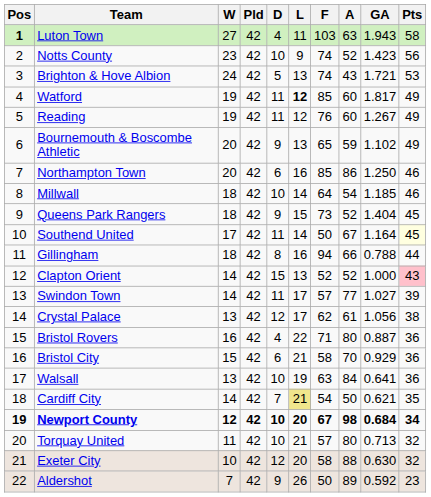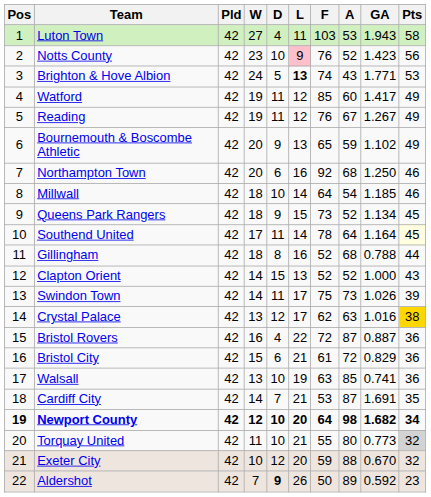 <table class="wikitable" style="text-align: center;">
 <tr>
 <th width=20>Pos</th>
 <th width=220>Team</th>
+<th width=20>Pld</th>
 <th width=20>W</th>
-<th width=20>Pld</th>
 <th width=20>D</th>
 <th width=20>L</th>
 <th width=20>F</th>
 <th width=20>A</th>
 <th width=30>GA</th>
 <th width=20>Pts</th>
 </tr>
 <tr style="background:#D0F0C0;">
-<td><strong>1</strong></td>
+<td>1</td>
 <td align="left"><a href='#'>Luton Town</a></td>
+<td>42</td>
 <td>27</td>
-<td>42</td>
 <td>4</td>
 <td>11</td>
 <td>103</td>
-<td>63</td>
+<td>53</td>
 <td>1.943</td>
 <td>58</td>
 </tr>
 <tr>
 <td>2</td>
 <td align="left"><a href='#'>Notts County</a></td>
+<td>42</td>
 <td>23</td>
-<td>42</td>
 <td>10</td>
-<td>9</td>
-<td>74</td>
+<td style="background: pink;">9</td>
+<td>76</td>
 <td>52</td>
 <td>1.423</td>
 <td>56</td>
 </tr>
 <tr>
 <td>3</td>
 <td align="left"><a href='#'>Brighton & Hove Albion</a></td>
+<td>42</td>
 <td>24</td>
-<td>42</td>
 <td>5</td>
-<td>13</td>
+<td><strong>13</strong></td>
 <td>74</td>
 <td>43</td>
-<td>1.721</td>
+<td>1.771</td>
 <td>53</td>
 </tr>
 <tr>
 <td>4</td>
 <td align="left"><a href='#'>Watford</a></td>
+<td>42</td>
 <td>19</td>
-<td>42</td>
 <td>11</td>
-<td><strong>12</strong></td>
+<td>12</td>
 <td>85</td>
 <td>60</td>
-<td>1.817</td>
+<td>1.417</td>
 <td>49</td>
 </tr>
 <tr>
 <td>5</td>
 <td align="left"><a href='#'>Reading</a></td>
+<td>42</td>
 <td>19</td>
-<td>42</td>
 <td>11</td>
 <td>12</td>
 <td>76</td>
-<td>60</td>
+<td>67</td>
 <td>1.267</td>
 <td>49</td>
 </tr>
 <tr>
 <td>6</td>
 <td align="left"><a href='#'>Bournemouth & Boscombe Athletic</a></td>
+<td>42</td>
 <td>20</td>
-<td>42</td>
 <td>9</td>
 <td>13</td>
 <td>65</td>
 <td>59</td>
 <td>1.102</td>
 <td>49</td>
 </tr>
 <tr>
 <td>7</td>
 <td align="left"><a href='#'>Northampton Town</a></td>
+<td>42</td>
 <td>20</td>
-<td>42</td>
 <td>6</td>
 <td>16</td>
-<td>85</td>
-<td>86</td>
+<td>92</td>
+<td>68</td>
 <td>1.250</td>
 <td>46</td>
 </tr>
 <tr>
 <td>8</td>
 <td align="left"><a href='#'>Millwall</a></td>
+<td>42</td>
 <td>18</td>
-<td>42</td>
 <td>10</td>
 <td>14</td>
 <td>64</td>
 <td>54</td>
 <td>1.185</td>
 <td>46</td>
 </tr>
 <tr>
 <td>9</td>
 <td align="left"><a href='#'>Queens Park Rangers</a></td>
+<td>42</td>
 <td>18</td>
-<td>42</td>
 <td>9</td>
 <td>15</td>
 <td>73</td>
 <td>52</td>
-<td>1.404</td>
+<td>1.134</td>
 <td>45</td>
 </tr>
 <tr>
 <td>10</td>
 <td align="left"><a href='#'>Southend United</a></td>
+<td>42</td>
 <td>17</td>
-<td>42</td>
 <td>11</td>
 <td>14</td>
-<td>50</td>
-<td>67</td>
+<td>78</td>
+<td>64</td>
 <td>1.164</td>
 <td style="background: lightyellow;">45</td>
 </tr>
 <tr>
 <td>11</td>
 <td align="left"><a href='#'>Gillingham</a></td>
+<td>42</td>
 <td>18</td>
-<td>42</td>
 <td>8</td>
 <td>16</td>
-<td>94</td>
-<td>66</td>
+<td>52</td>
+<td>68</td>
 <td>0.788</td>
 <td>44</td>
 </tr>
 <tr>
 <td>12</td>
 <td align="left"><a href='#'>Clapton Orient</a></td>
+<td>42</td>
 <td>14</td>
-<td>42</td>
 <td>15</td>
 <td>13</td>
 <td>52</td>
 <td>52</td>
 <td>1.000</td>
-<td style="background: pink;">43</td>
+<td>43</td>
 </tr>
 <tr>
 <td>13</td>
 <td align="left"><a href='#'>Swindon Town</a></td>
+<td>42</td>
 <td>14</td>
-<td>42</td>
 <td>11</td>
 <td>17</td>
-<td>57</td>
-<td>77</td>
-<td>1.027</td>
+<td>75</td>
+<td>73</td>
+<td>1.026</td>
 <td>39</td>
 </tr>
 <tr>
 <td>14</td>
 <td align="left"><a href='#'>Crystal Palace</a></td>
+<td>42</td>
 <td>13</td>
-<td>42</td>
 <td>12</td>
 <td>17</td>
 <td>62</td>
-<td>61</td>
-<td>1.056</td>
-<td>38</td>
+<td>63</td>
+<td>1.016</td>
+<td style="background: gold;">38</td>
 </tr>
 <tr>
 <td>15</td>
 <td align="left"><a href='#'>Bristol Rovers</a></td>
+<td>42</td>
 <td>16</td>
-<td>42</td>
 <td>4</td>
 <td>22</td>
-<td>71</td>
-<td>80</td>
+<td>72</td>
+<td>87</td>
 <td>0.887</td>
 <td>36</td>
 </tr>
 <tr>
 <td>16</td>
 <td align="left"><a href='#'>Bristol City</a></td>
+<td>42</td>
 <td>15</td>
-<td>42</td>
 <td>6</td>
 <td>21</td>
-<td>58</td>
-<td>70</td>
-<td>0.929</td>
+<td>61</td>
+<td>72</td>
+<td>0.829</td>
 <td>36</td>
 </tr>
 <tr>
 <td>17</td>
 <td align="left"><a href='#'>Walsall</a></td>
+<td>42</td>
 <td>13</td>
-<td>42</td>
 <td>10</td>
 <td>19</td>
 <td>63</td>
-<td>84</td>
-<td>0.641</td>
+<td>85</td>
+<td>0.741</td>
 <td>36</td>
 </tr>
 <tr>
 <td>18</td>
 <td align="left"><a href='#'>Cardiff City</a></td>
+<td>42</td>
 <td>14</td>
-<td>42</td>
 <td>7</td>
-<td style="background: khaki;">21</td>
-<td>54</td>
-<td>50</td>
-<td>0.621</td>
+<td>21</td>
+<td>53</td>
+<td>87</td>
+<td>1.691</td>
 <td>35</td>
 </tr>
 <tr>
 <td><strong>19</strong></td>
 <td align="left"><strong><a href='#'>Newport County</a></strong></td>
+<td><strong>42</strong></td>
 <td><strong>12</strong></td>
-<td><strong>42</strong></td>
 <td><strong>10</strong></td>
 <td><strong>20</strong></td>
-<td><strong>67</strong></td>
+<td><strong>64</strong></td>
 <td><strong>98</strong></td>
-<td><strong>0.684</strong></td>
+<td><strong>1.682</strong></td>
 <td><strong>34</strong></td>
 </tr>
 <tr>
 <td>20</td>
 <td align="left"><a href='#'>Torquay United</a></td>
+<td>42</td>
 <td>11</td>
-<td>42</td>
 <td>10</td>
 <td>21</td>
-<td>57</td>
+<td>55</td>
 <td>80</td>
-<td>0.713</td>
-<td>32</td>
+<td>0.773</td>
+<td style="background: lightgrey;">32</td>
 </tr>
 <tr style="background:#eee5de;">
 <td>21</td>
 <td align="left"><a href='#'>Exeter City</a></td>
+<td>42</td>
 <td>10</td>
-<td>42</td>
 <td>12</td>
 <td>20</td>
-<td>58</td>
+<td>59</td>
 <td>88</td>
-<td>0.630</td>
+<td>0.670</td>
 <td>32</td>
 </tr>
 <tr style="background:#eee5de;">
 <td>22</td>
 <td align="left"><a href='#'>Aldershot</a></td>
+<td>42</td>
 <td>7</td>
-<td>42</td>
-<td>9</td>
+<td><strong>9</strong></td>
 <td>26</td>
 <td>50</td>
 <td>89</td>
 <td>0.592</td>
 <td>23</td>
 </tr>
 </table>
